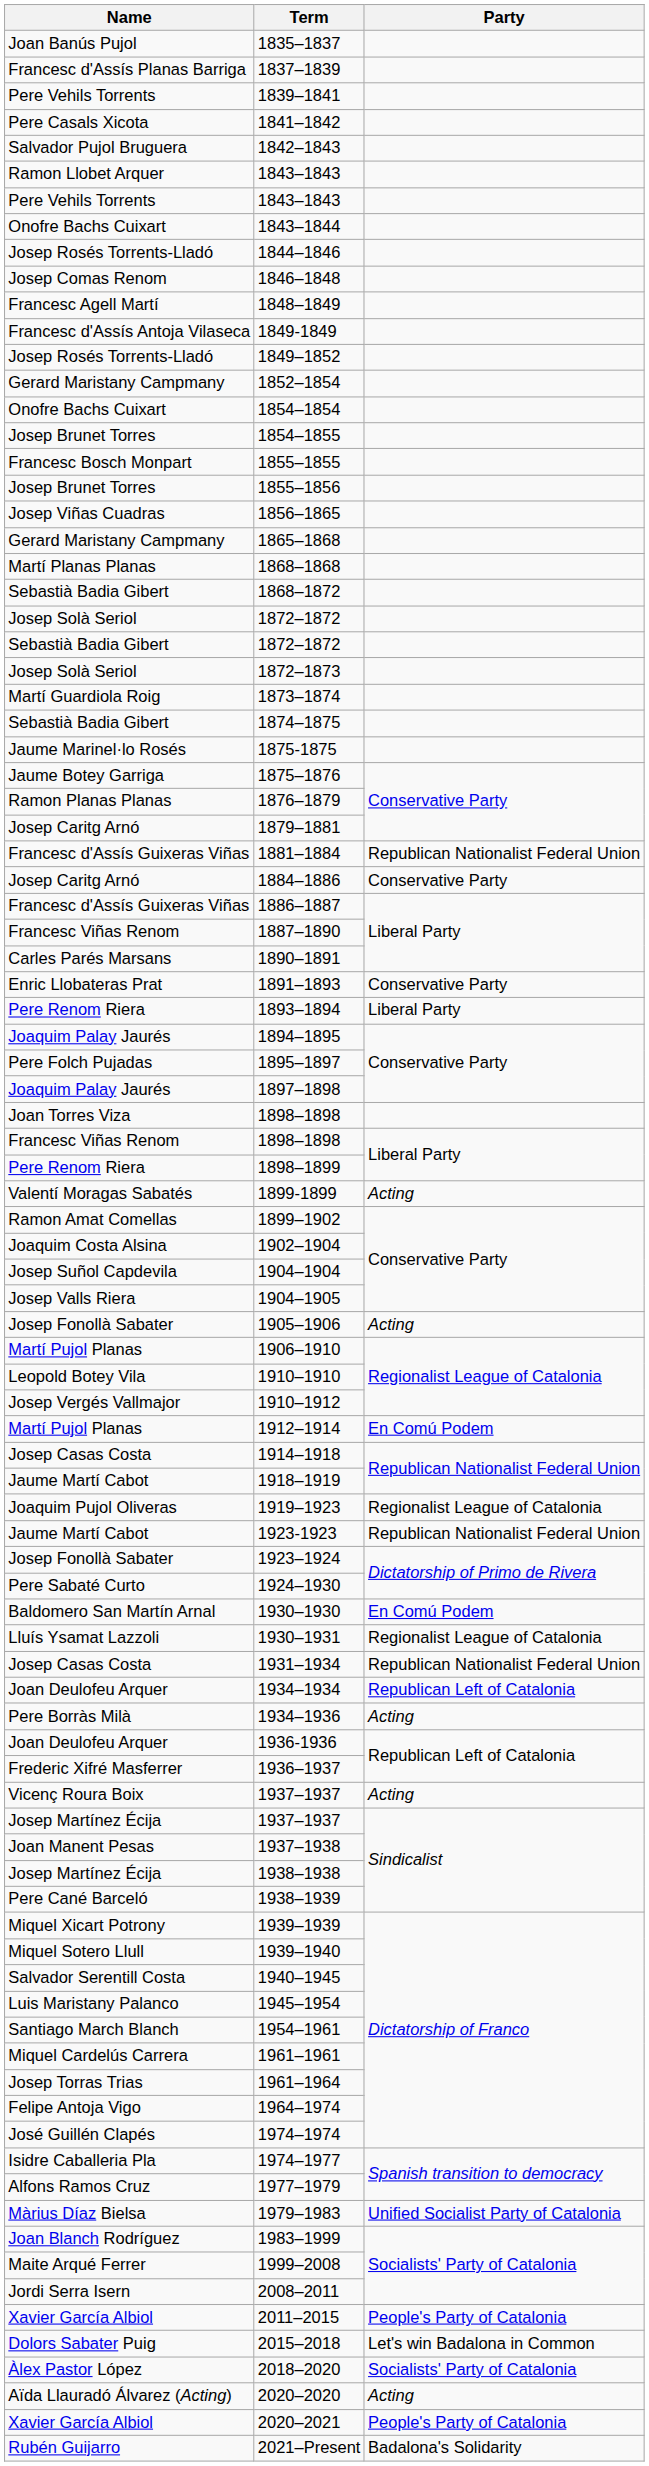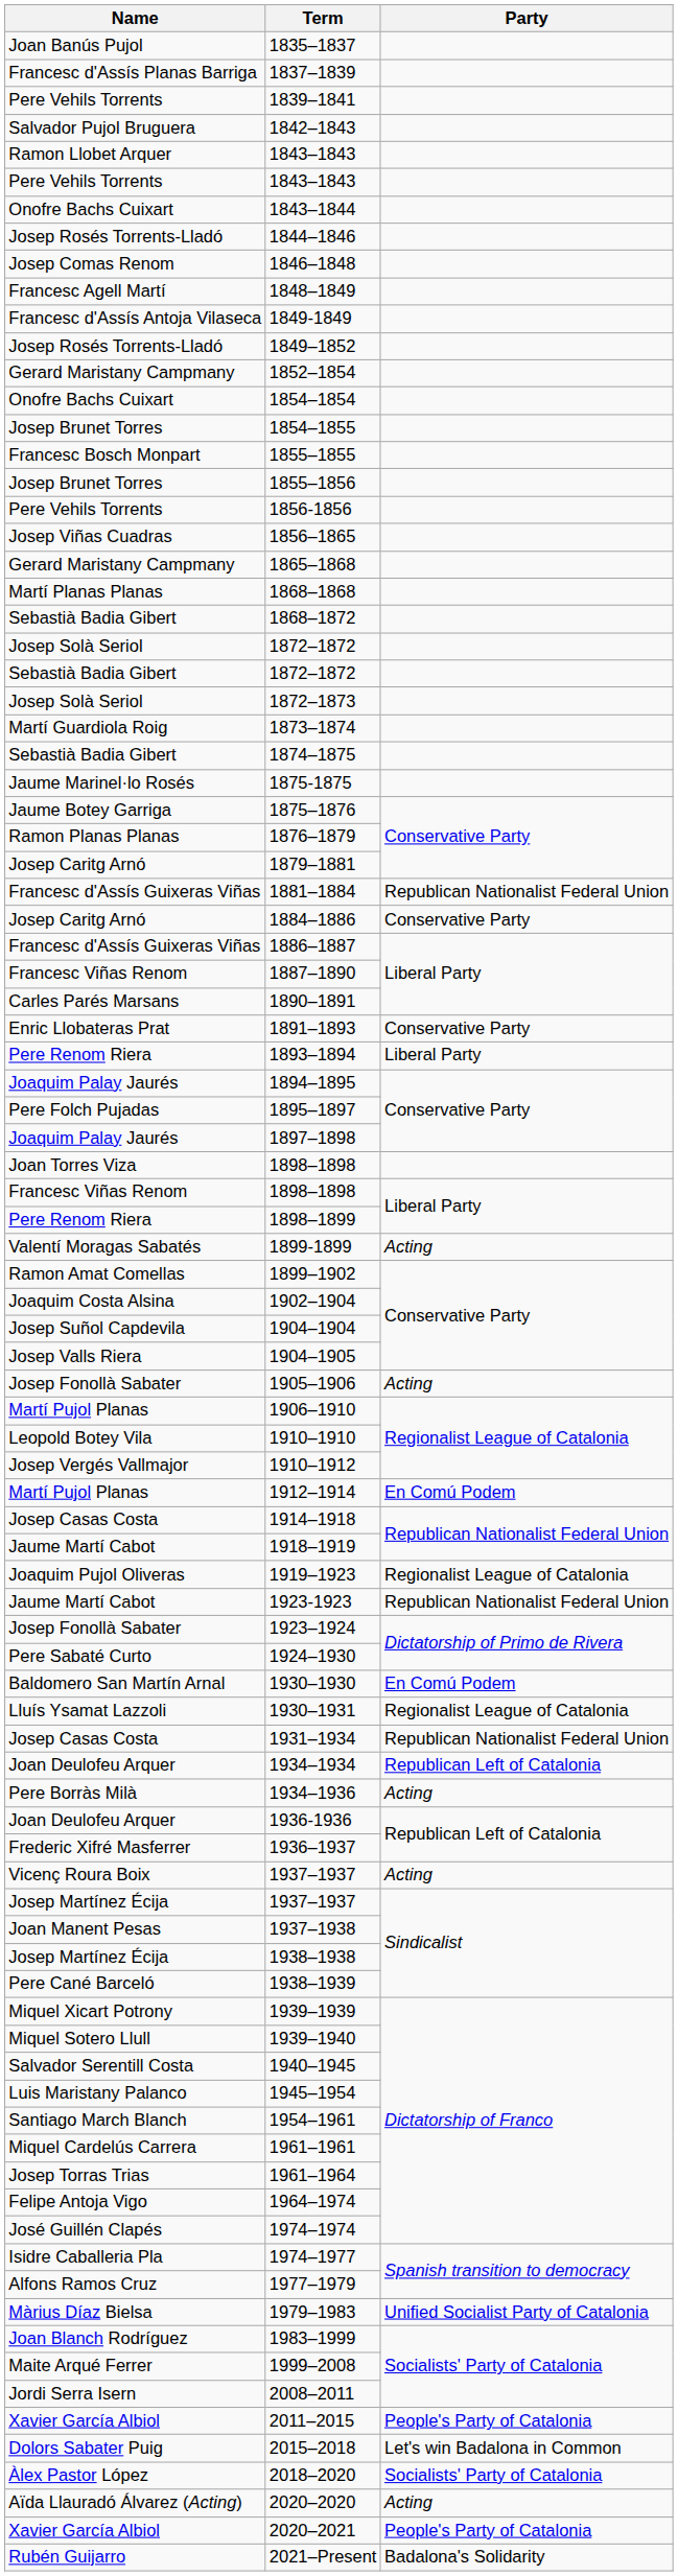 <table class="wikitable">
 <tr>
 <th>Name</th>
 <th>Term</th>
 <th>Party</th>
 </tr>
 <tr>
 <td>Joan Banús Pujol</td>
 <td>1835–1837</td>
 <td></td>
 </tr>
 <tr>
 <td>Francesc d'Assís Planas Barriga</td>
 <td>1837–1839</td>
 <td></td>
 </tr>
 <tr>
 <td>Pere Vehils Torrents</td>
 <td>1839–1841</td>
-<td></td>
-</tr>
-<tr>
-<td>Pere Casals Xicota</td>
-<td>1841–1842</td>
 <td></td>
 </tr>
 <tr>
 <td>Salvador Pujol Bruguera</td>
 <td>1842–1843</td>
 <td></td>
 </tr>
 <tr>
 <td>Ramon Llobet Arquer</td>
 <td>1843–1843</td>
 <td></td>
 </tr>
 <tr>
 <td>Pere Vehils Torrents</td>
 <td>1843–1843</td>
 <td></td>
 </tr>
 <tr>
 <td>Onofre Bachs Cuixart</td>
 <td>1843–1844</td>
 <td></td>
 </tr>
 <tr>
 <td>Josep Rosés Torrents-Lladó</td>
 <td>1844–1846</td>
 <td></td>
 </tr>
 <tr>
 <td>Josep Comas Renom</td>
 <td>1846–1848</td>
 <td></td>
 </tr>
 <tr>
 <td>Francesc Agell Martí</td>
 <td>1848–1849</td>
 <td></td>
 </tr>
 <tr>
 <td>Francesc d'Assís Antoja Vilaseca</td>
 <td>1849-1849</td>
 <td></td>
 </tr>
 <tr>
 <td>Josep Rosés Torrents-Lladó</td>
 <td>1849–1852</td>
 <td></td>
 </tr>
 <tr>
 <td>Gerard Maristany Campmany</td>
 <td>1852–1854</td>
 <td></td>
 </tr>
 <tr>
 <td>Onofre Bachs Cuixart</td>
 <td>1854–1854</td>
 <td></td>
 </tr>
 <tr>
 <td>Josep Brunet Torres</td>
 <td>1854–1855</td>
 <td></td>
 </tr>
 <tr>
 <td>Francesc Bosch Monpart</td>
 <td>1855–1855</td>
 <td></td>
 </tr>
 <tr>
 <td>Josep Brunet Torres</td>
 <td>1855–1856</td>
+<td></td>
+</tr>
+<tr>
+<td>Pere Vehils Torrents</td>
+<td>1856-1856</td>
 <td></td>
 </tr>
 <tr>
 <td>Josep Viñas Cuadras</td>
 <td>1856–1865</td>
 <td></td>
 </tr>
 <tr>
 <td>Gerard Maristany Campmany</td>
 <td>1865–1868</td>
 <td></td>
 </tr>
 <tr>
 <td>Martí Planas Planas</td>
 <td>1868–1868</td>
 <td></td>
 </tr>
 <tr>
 <td>Sebastià Badia Gibert</td>
 <td>1868–1872</td>
 <td></td>
 </tr>
 <tr>
 <td>Josep Solà Seriol</td>
 <td>1872–1872</td>
 <td></td>
 </tr>
 <tr>
 <td>Sebastià Badia Gibert</td>
 <td>1872–1872</td>
 <td></td>
 </tr>
 <tr>
 <td>Josep Solà Seriol</td>
 <td>1872–1873</td>
 <td></td>
 </tr>
 <tr>
 <td>Martí Guardiola Roig</td>
 <td>1873–1874</td>
 <td></td>
 </tr>
 <tr>
 <td>Sebastià Badia Gibert</td>
 <td>1874–1875</td>
 <td></td>
 </tr>
 <tr>
 <td>Jaume Marinel·lo Rosés</td>
 <td>1875-1875</td>
 <td></td>
 </tr>
 <tr>
 <td>Jaume Botey Garriga</td>
 <td>1875–1876</td>
 <td rowspan="3"><a href='#'>Conservative Party</a></td>
 </tr>
 <tr>
 <td>Ramon Planas Planas</td>
 <td>1876–1879</td>
 </tr>
 <tr>
 <td>Josep Caritg Arnó</td>
 <td>1879–1881</td>
 </tr>
 <tr>
 <td>Francesc d'Assís Guixeras Viñas</td>
 <td>1881–1884</td>
 <td>Republican Nationalist Federal Union</td>
 </tr>
 <tr>
 <td>Josep Caritg Arnó</td>
 <td>1884–1886</td>
 <td>Conservative Party</td>
 </tr>
 <tr>
 <td>Francesc d'Assís Guixeras Viñas</td>
 <td>1886–1887</td>
 <td rowspan="3">Liberal Party</td>
 </tr>
 <tr>
 <td>Francesc Viñas Renom</td>
 <td>1887–1890</td>
 </tr>
 <tr>
 <td>Carles Parés Marsans</td>
 <td>1890–1891</td>
 </tr>
 <tr>
 <td>Enric Llobateras Prat</td>
 <td>1891–1893</td>
 <td>Conservative Party</td>
 </tr>
 <tr>
 <td><a href='#'>Pere Renom</a> Riera</td>
 <td>1893–1894</td>
 <td>Liberal Party</td>
 </tr>
 <tr>
 <td><a href='#'>Joaquim Palay</a> Jaurés</td>
 <td>1894–1895</td>
 <td rowspan="3">Conservative Party</td>
 </tr>
 <tr>
 <td>Pere Folch Pujadas</td>
 <td>1895–1897</td>
 </tr>
 <tr>
 <td><a href='#'>Joaquim Palay</a> Jaurés</td>
 <td>1897–1898</td>
 </tr>
 <tr>
 <td>Joan Torres Viza</td>
 <td>1898–1898</td>
 <td></td>
 </tr>
 <tr>
 <td>Francesc Viñas Renom</td>
 <td>1898–1898</td>
 <td rowspan="2">Liberal Party</td>
 </tr>
 <tr>
 <td><a href='#'>Pere Renom</a> Riera</td>
 <td>1898–1899</td>
 </tr>
 <tr>
 <td>Valentí Moragas Sabatés</td>
 <td>1899-1899</td>
 <td><em>Acting</em></td>
 </tr>
 <tr>
 <td>Ramon Amat Comellas</td>
 <td>1899–1902</td>
 <td rowspan="4">Conservative Party</td>
 </tr>
 <tr>
 <td>Joaquim Costa Alsina</td>
 <td>1902–1904</td>
 </tr>
 <tr>
 <td>Josep Suñol Capdevila</td>
 <td>1904–1904</td>
 </tr>
 <tr>
 <td>Josep Valls Riera</td>
 <td>1904–1905</td>
 </tr>
 <tr>
 <td>Josep Fonollà Sabater</td>
 <td>1905–1906</td>
 <td><em>Acting</em></td>
 </tr>
 <tr>
 <td><a href='#'>Martí Pujol</a> Planas</td>
 <td>1906–1910</td>
 <td rowspan="3"><a href='#'>Regionalist League of Catalonia</a></td>
 </tr>
 <tr>
 <td>Leopold Botey Vila</td>
 <td>1910–1910</td>
 </tr>
 <tr>
 <td>Josep Vergés Vallmajor</td>
 <td>1910–1912</td>
 </tr>
 <tr>
 <td><a href='#'>Martí Pujol</a> Planas</td>
 <td>1912–1914</td>
 <td><a href='#'>En Comú Podem</a></td>
 </tr>
 <tr>
 <td>Josep Casas Costa</td>
 <td>1914–1918</td>
 <td rowspan="2"><a href='#'>Republican Nationalist Federal Union</a></td>
 </tr>
 <tr>
 <td>Jaume Martí Cabot</td>
 <td>1918–1919</td>
 </tr>
 <tr>
 <td>Joaquim Pujol Oliveras</td>
 <td>1919–1923</td>
 <td>Regionalist League of Catalonia</td>
 </tr>
 <tr>
 <td>Jaume Martí Cabot</td>
 <td>1923-1923</td>
 <td>Republican Nationalist Federal Union</td>
 </tr>
 <tr>
 <td>Josep Fonollà Sabater</td>
 <td>1923–1924</td>
 <td rowspan="2"><em><a href='#'>Dictatorship of Primo de Rivera</a></em></td>
 </tr>
 <tr>
 <td>Pere Sabaté Curto</td>
 <td>1924–1930</td>
 </tr>
 <tr>
 <td>Baldomero San Martín Arnal</td>
 <td>1930–1930</td>
 <td><a href='#'>En Comú Podem</a></td>
 </tr>
 <tr>
 <td>Lluís Ysamat Lazzoli</td>
 <td>1930–1931</td>
 <td>Regionalist League of Catalonia</td>
 </tr>
 <tr>
 <td>Josep Casas Costa</td>
 <td>1931–1934</td>
 <td>Republican Nationalist Federal Union</td>
 </tr>
 <tr>
 <td>Joan Deulofeu Arquer</td>
 <td>1934–1934</td>
 <td><a href='#'>Republican Left of Catalonia</a></td>
 </tr>
 <tr>
 <td>Pere Borràs Milà</td>
 <td>1934–1936</td>
 <td><em>Acting</em></td>
 </tr>
 <tr>
 <td>Joan Deulofeu Arquer</td>
 <td>1936-1936</td>
 <td rowspan="2">Republican Left of Catalonia</td>
 </tr>
 <tr>
 <td>Frederic Xifré Masferrer</td>
 <td>1936–1937</td>
 </tr>
 <tr>
 <td>Vicenç Roura Boix</td>
 <td>1937–1937</td>
 <td><em>Acting</em></td>
 </tr>
 <tr>
 <td>Josep Martínez Écija</td>
 <td>1937–1937</td>
 <td rowspan="4"><em>Sindicalist</em></td>
 </tr>
 <tr>
 <td>Joan Manent Pesas</td>
 <td>1937–1938</td>
 </tr>
 <tr>
 <td>Josep Martínez Écija</td>
 <td>1938–1938</td>
 </tr>
 <tr>
 <td>Pere Cané Barceló</td>
 <td>1938–1939</td>
 </tr>
 <tr>
 <td>Miquel Xicart Potrony</td>
 <td>1939–1939</td>
 <td rowspan="9"><a href='#'><em>Dictatorship of Franco</em></a></td>
 </tr>
 <tr>
 <td>Miquel Sotero Llull</td>
 <td>1939–1940</td>
 </tr>
 <tr>
 <td>Salvador Serentill Costa</td>
 <td>1940–1945</td>
 </tr>
 <tr>
 <td>Luis Maristany Palanco</td>
 <td>1945–1954</td>
 </tr>
 <tr>
 <td>Santiago March Blanch</td>
 <td>1954–1961</td>
 </tr>
 <tr>
 <td>Miquel Cardelús Carrera</td>
 <td>1961–1961</td>
 </tr>
 <tr>
 <td>Josep Torras Trias</td>
 <td>1961–1964</td>
 </tr>
 <tr>
 <td>Felipe Antoja Vigo</td>
 <td>1964–1974</td>
 </tr>
 <tr>
 <td>José Guillén Clapés</td>
 <td>1974–1974</td>
 </tr>
 <tr>
 <td>Isidre Caballeria Pla</td>
 <td>1974–1977</td>
 <td rowspan="2"><em><a href='#'>Spanish transition to democracy</a></em></td>
 </tr>
 <tr>
 <td>Alfons Ramos Cruz</td>
 <td>1977–1979</td>
 </tr>
 <tr>
 <td><a href='#'>Màrius Díaz</a> Bielsa</td>
 <td>1979–1983</td>
 <td><a href='#'>Unified Socialist Party of Catalonia</a></td>
 </tr>
 <tr>
 <td><a href='#'>Joan Blanch</a> Rodríguez</td>
 <td>1983–1999</td>
 <td rowspan="3"><a href='#'>Socialists' Party of Catalonia</a></td>
 </tr>
 <tr>
 <td>Maite Arqué Ferrer</td>
 <td>1999–2008</td>
 </tr>
 <tr>
 <td>Jordi Serra Isern</td>
 <td>2008–2011</td>
 </tr>
 <tr>
 <td><a href='#'>Xavier García Albiol</a></td>
 <td>2011–2015</td>
 <td><a href='#'>People's Party of Catalonia</a></td>
 </tr>
 <tr>
 <td><a href='#'>Dolors Sabater</a> Puig</td>
 <td>2015–2018</td>
 <td>Let's win Badalona in Common</td>
 </tr>
 <tr>
 <td><a href='#'>Àlex Pastor</a> López</td>
 <td>2018–2020</td>
 <td><a href='#'>Socialists' Party of Catalonia</a></td>
 </tr>
 <tr>
 <td>Aïda Llauradó Álvarez (<em>Acting</em>)</td>
 <td>2020–2020</td>
 <td><em>Acting</em></td>
 </tr>
 <tr>
 <td><a href='#'>Xavier García Albiol</a></td>
 <td>2020–2021</td>
 <td><a href='#'>People's Party of Catalonia</a></td>
 </tr>
 <tr>
 <td><a href='#'>Rubén Guijarro</a></td>
 <td>2021–Present</td>
 <td>Badalona's Solidarity</td>
 </tr>
 </table>
